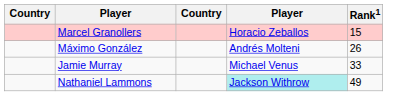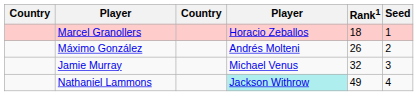 <table class="sortable wikitable">
 <tr>
 <th width="70">Country</th>
 <th width="175">Player</th>
 <th width="70">Country</th>
 <th width="175">Player</th>
 <th>Rank<sup>1</sup></th>
+<th>Seed</th>
 </tr>
 <tr bgcolor=#fcc>
 <td></td>
 <td><a href='#'>Marcel Granollers</a></td>
 <td></td>
 <td><a href='#'>Horacio Zeballos</a></td>
-<td>15</td>
+<td>18</td>
+<td>1</td>
 </tr>
 <tr>
 <td></td>
 <td><a href='#'>Máximo González</a></td>
 <td></td>
 <td><a href='#'>Andrés Molteni</a></td>
 <td>26</td>
+<td>2</td>
 </tr>
 <tr>
 <td></td>
 <td><a href='#'>Jamie Murray</a></td>
 <td></td>
 <td><a href='#'>Michael Venus</a></td>
-<td>33</td>
+<td>32</td>
+<td>3</td>
 </tr>
 <tr>
 <td></td>
 <td><a href='#'>Nathaniel Lammons</a></td>
 <td></td>
 <td style="background: paleturquoise;"><a href='#'>Jackson Withrow</a></td>
 <td>49</td>
+<td>4</td>
 </tr>
 </table>
